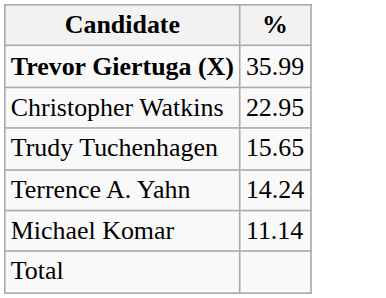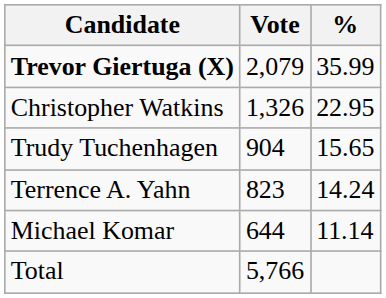 <table class="wikitable">
 <tr>
 <th bgcolor="#DDDDFF">Candidate</th>
+<th bgcolor="#DDDDFF">Vote</th>
 <th bgcolor="#DDDDFF">%</th>
 </tr>
 <tr>
 <td><strong>Trevor Giertuga (X)</strong></td>
+<td>2,079</td>
 <td>35.99</td>
 </tr>
 <tr>
 <td>Christopher Watkins</td>
+<td>1,326</td>
 <td>22.95</td>
 </tr>
 <tr>
 <td>Trudy Tuchenhagen</td>
+<td>904</td>
 <td>15.65</td>
 </tr>
 <tr>
 <td>Terrence A. Yahn</td>
+<td>823</td>
 <td>14.24</td>
 </tr>
 <tr>
 <td>Michael Komar</td>
+<td>644</td>
 <td>11.14</td>
 </tr>
 <tr>
 <td>Total</td>
+<td>5,766</td>
 <td></td>
 </tr>
 </table>
